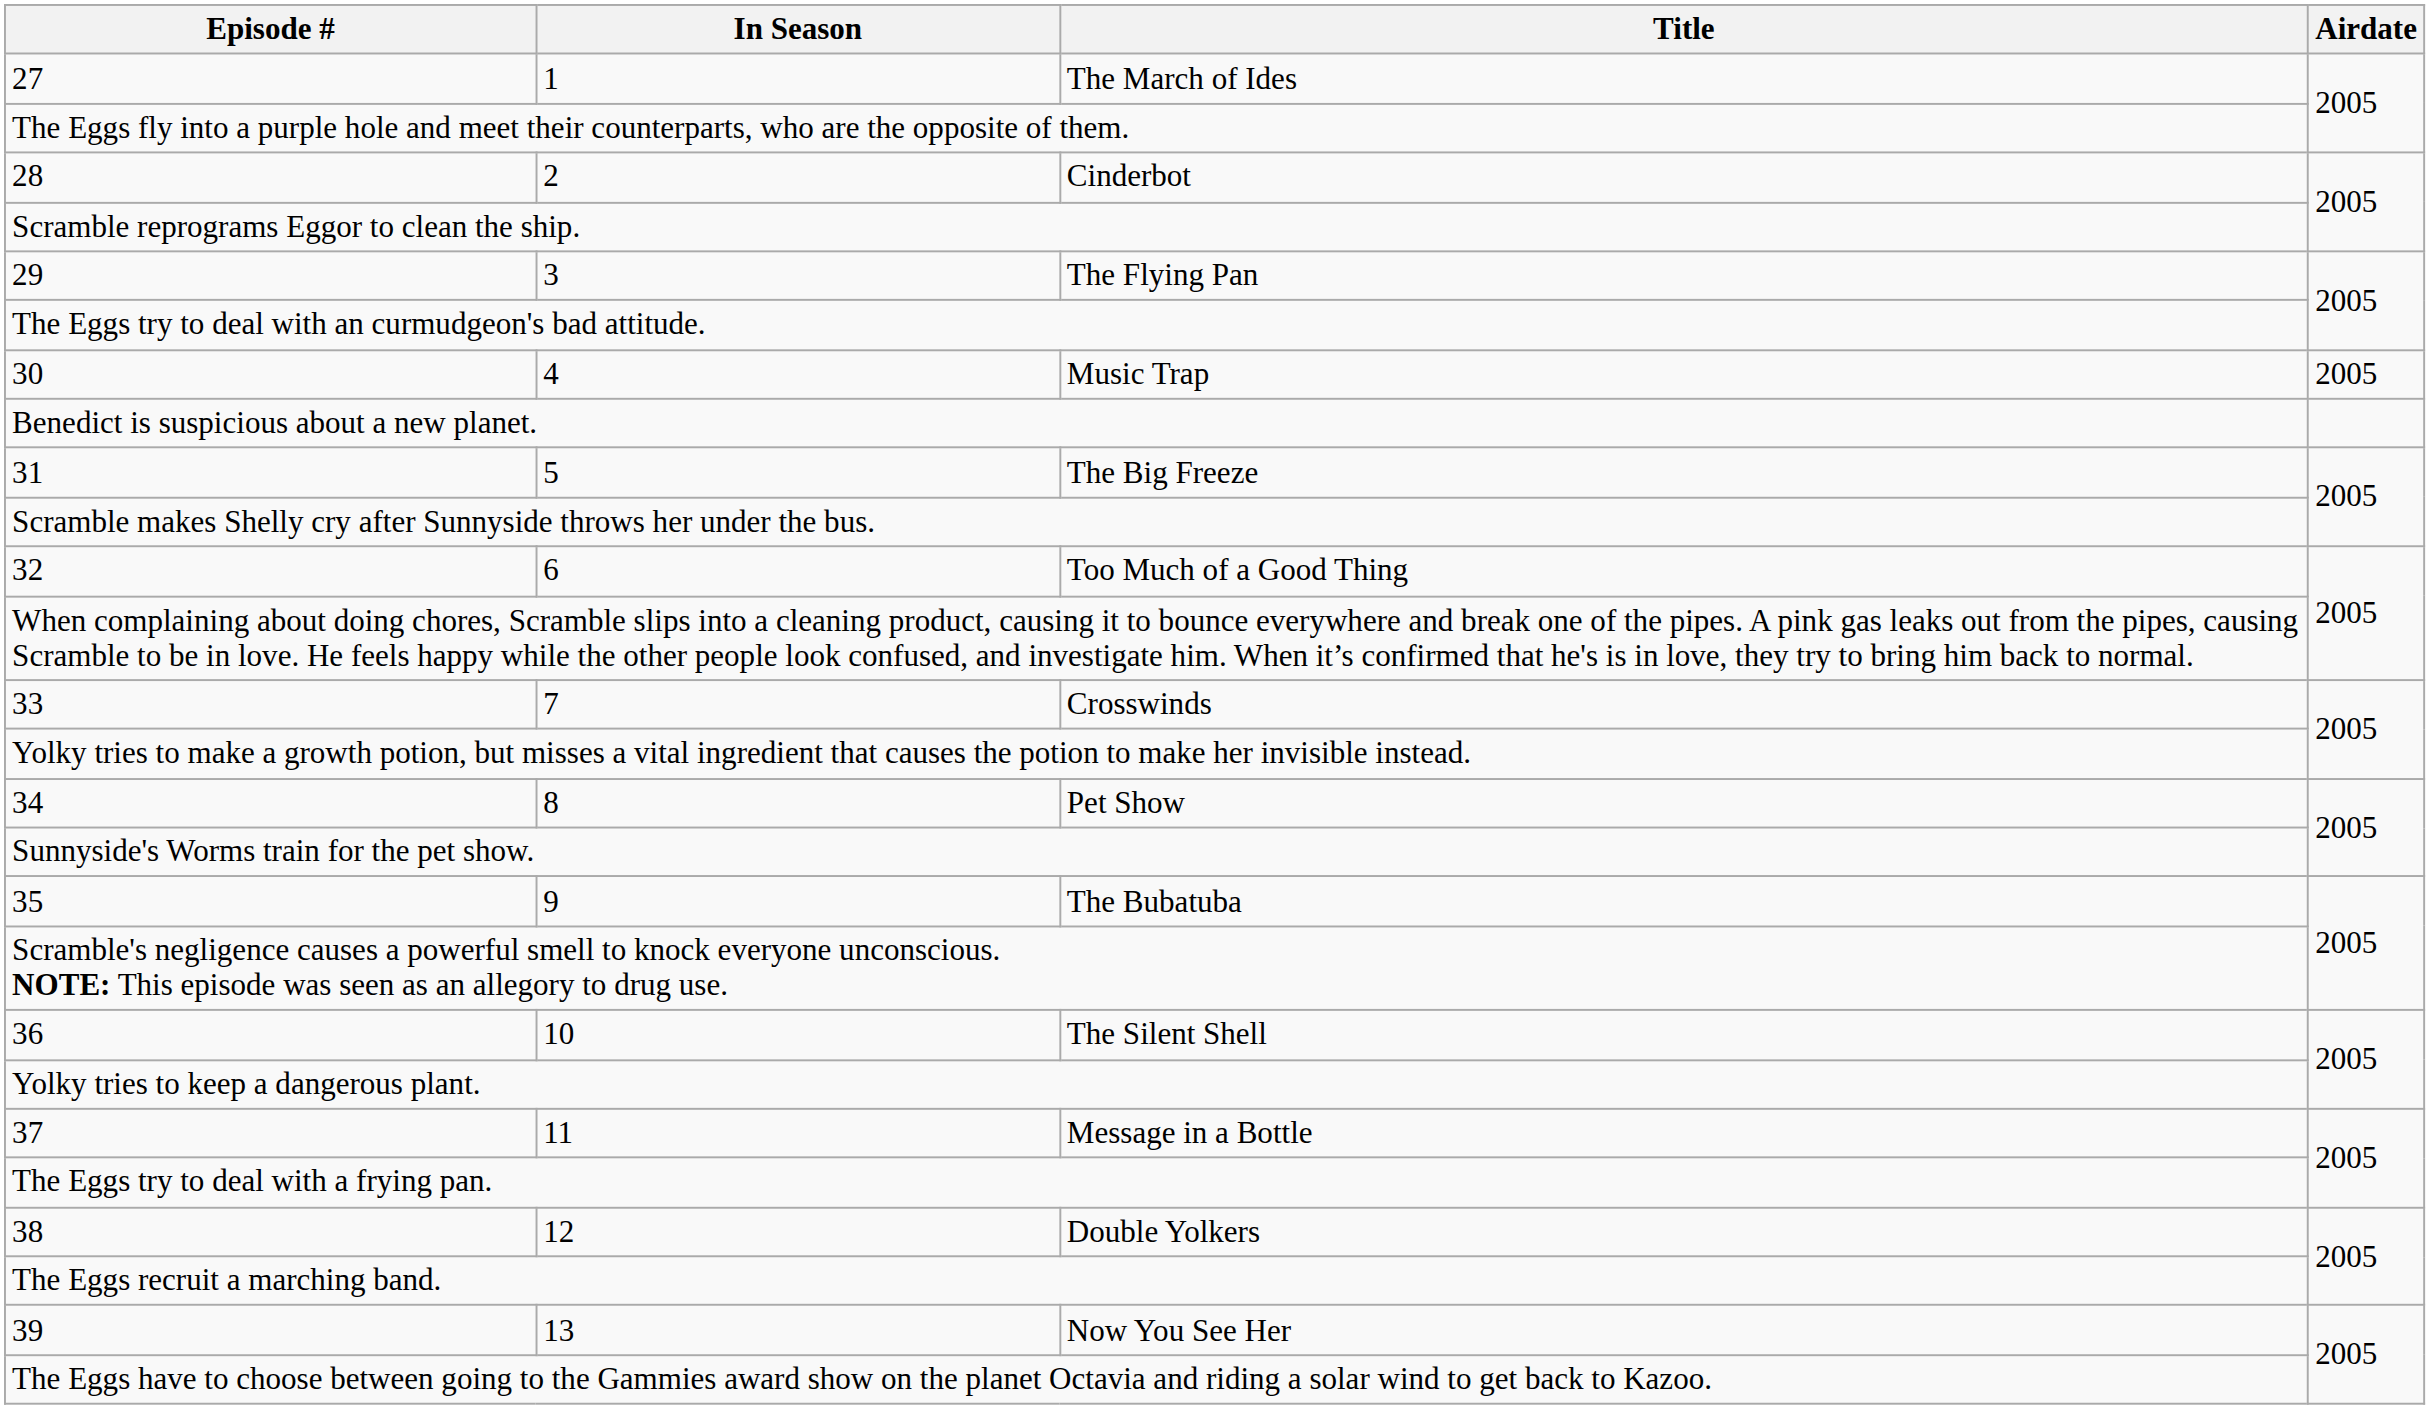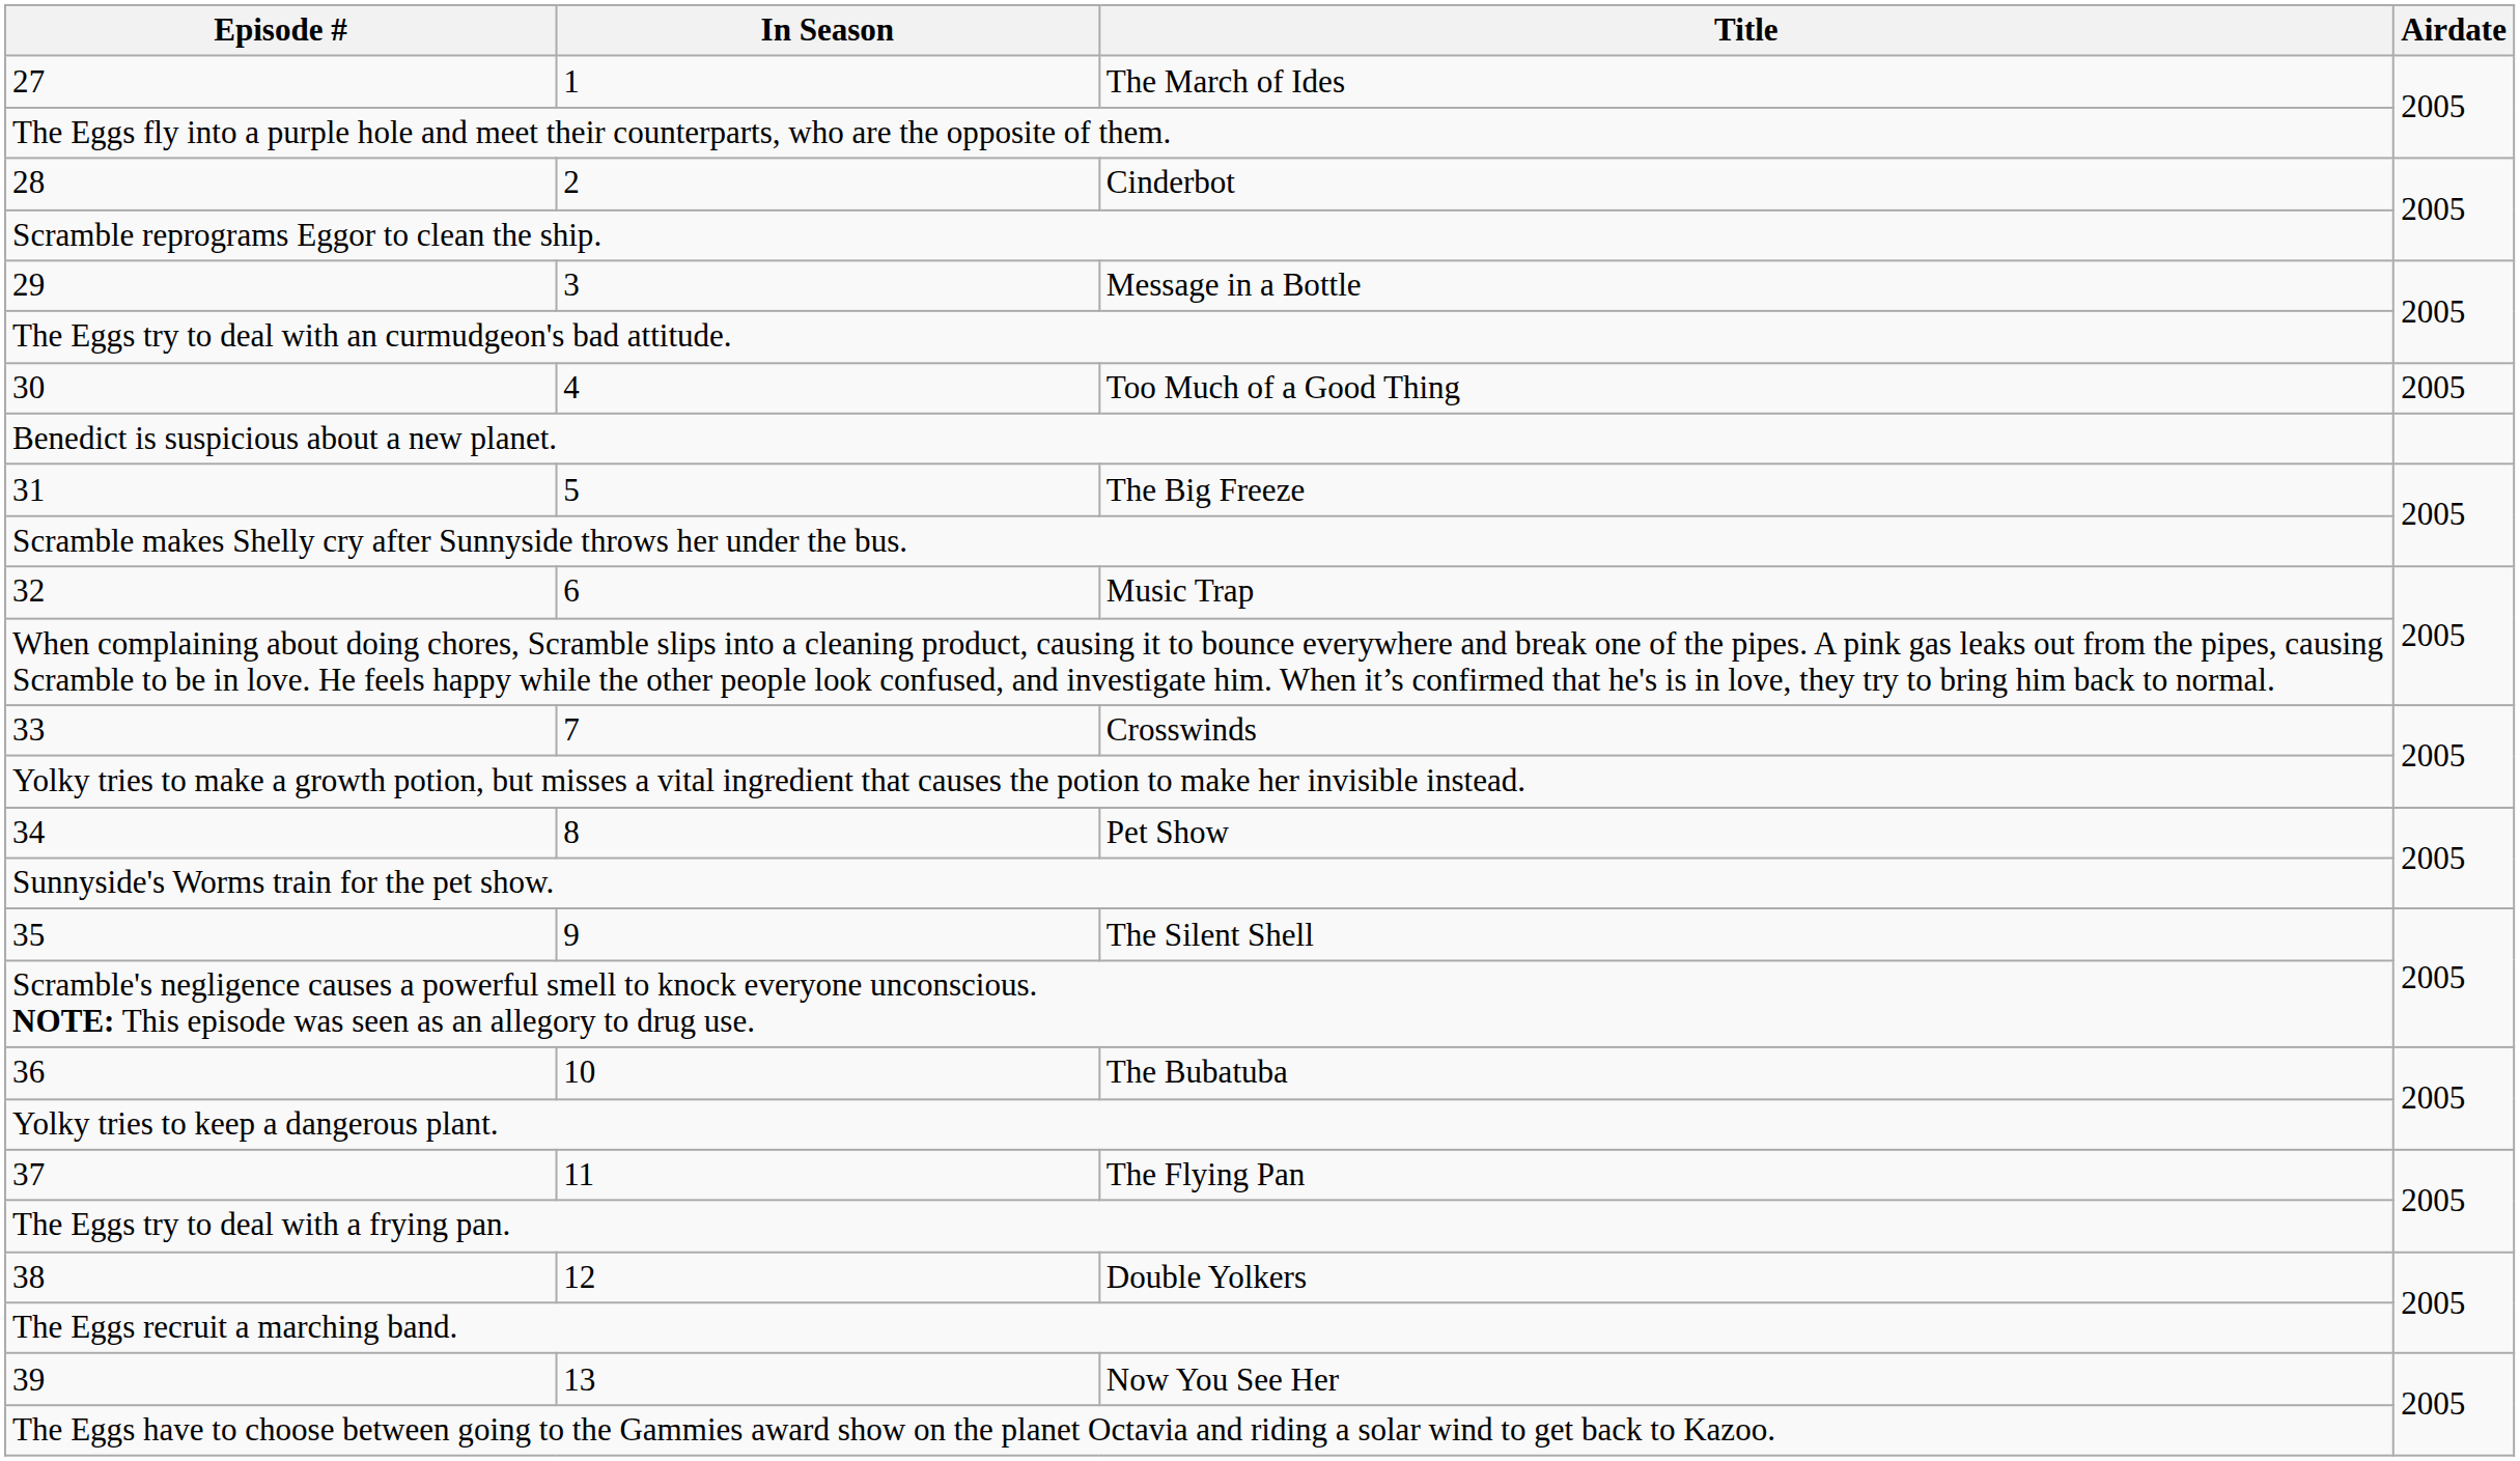 <table class="wikitable">
 <tr>
 <th>Episode #</th>
 <th>In Season</th>
 <th>Title</th>
 <th>Airdate</th>
 </tr>
 <tr>
 <td>27</td>
 <td>1</td>
 <td>The March of Ides</td>
 <td rowspan="2">2005</td>
 </tr>
 <tr>
 <td colspan="3">The Eggs fly into a purple hole and meet their counterparts, who are the opposite of them.</td>
 </tr>
 <tr>
 <td>28</td>
 <td>2</td>
 <td>Cinderbot</td>
 <td rowspan="2">2005</td>
 </tr>
 <tr>
 <td colspan="3">Scramble reprograms Eggor to clean the ship.</td>
 </tr>
 <tr>
 <td>29</td>
 <td>3</td>
-<td>The Flying Pan</td>
+<td>Message in a Bottle</td>
 <td rowspan="2">2005</td>
 </tr>
 <tr>
 <td colspan="3">The Eggs try to deal with an curmudgeon's bad attitude.</td>
 </tr>
 <tr>
 <td>30</td>
 <td>4</td>
-<td>Music Trap</td>
+<td>Too Much of a Good Thing</td>
 <td>2005</td>
 </tr>
 <tr>
 <td colspan="3">Benedict is suspicious about a new planet.</td>
 <td></td>
 </tr>
 <tr>
 <td>31</td>
 <td>5</td>
 <td>The Big Freeze</td>
 <td rowspan="2">2005</td>
 </tr>
 <tr>
 <td colspan="3">Scramble makes Shelly cry after Sunnyside throws her under the bus.</td>
 </tr>
 <tr>
 <td>32</td>
 <td>6</td>
-<td>Too Much of a Good Thing</td>
+<td>Music Trap</td>
 <td rowspan="2">2005</td>
 </tr>
 <tr>
 <td colspan="3">When complaining about doing chores, Scramble slips into a cleaning product, causing it to bounce everywhere and break one of the pipes. A pink gas leaks out from the pipes, causing Scramble to be in love. He feels happy while the other people look confused, and investigate him. When it’s confirmed that he's is in love, they try to bring him back to normal.</td>
 </tr>
 <tr>
 <td>33</td>
 <td>7</td>
 <td>Crosswinds</td>
 <td rowspan="2">2005</td>
 </tr>
 <tr>
 <td colspan="3">Yolky tries to make a growth potion, but misses a vital ingredient that causes the potion to make her invisible instead.</td>
 </tr>
 <tr>
 <td>34</td>
 <td>8</td>
 <td>Pet Show</td>
 <td rowspan="2">2005</td>
 </tr>
 <tr>
 <td colspan="3">Sunnyside's Worms train for the pet show.</td>
 </tr>
 <tr>
 <td>35</td>
 <td>9</td>
-<td>The Bubatuba</td>
+<td>The Silent Shell</td>
 <td rowspan="2">2005</td>
 </tr>
 <tr>
 <td colspan="3">Scramble's negligence causes a powerful smell to knock everyone unconscious.<br><strong>NOTE:</strong> This episode was seen as an allegory to drug use.</td>
 </tr>
 <tr>
 <td>36</td>
 <td>10</td>
-<td>The Silent Shell</td>
+<td>The Bubatuba</td>
 <td rowspan="2">2005</td>
 </tr>
 <tr>
 <td colspan="3">Yolky tries to keep a dangerous plant.</td>
 </tr>
 <tr>
 <td>37</td>
 <td>11</td>
-<td>Message in a Bottle</td>
+<td>The Flying Pan</td>
 <td rowspan="2">2005</td>
 </tr>
 <tr>
 <td colspan="3">The Eggs try to deal with a frying pan.</td>
 </tr>
 <tr>
 <td>38</td>
 <td>12</td>
 <td>Double Yolkers</td>
 <td rowspan="2">2005</td>
 </tr>
 <tr>
 <td colspan="3">The Eggs recruit a marching band.</td>
 </tr>
 <tr>
 <td>39</td>
 <td>13</td>
 <td>Now You See Her</td>
 <td rowspan="2">2005</td>
 </tr>
 <tr>
 <td colspan="3">The Eggs have to choose between going to the Gammies award show on the planet Octavia and riding a solar wind to get back to Kazoo.</td>
 </tr>
 </table>
